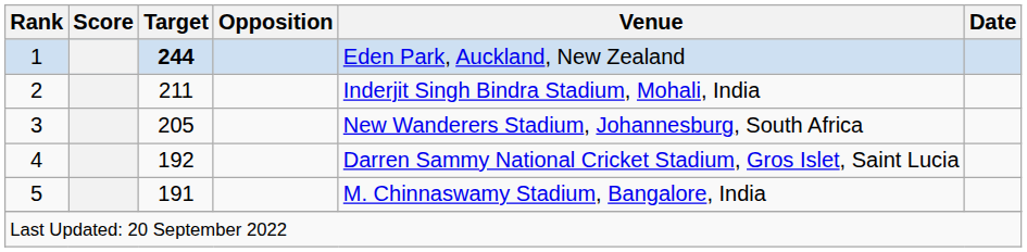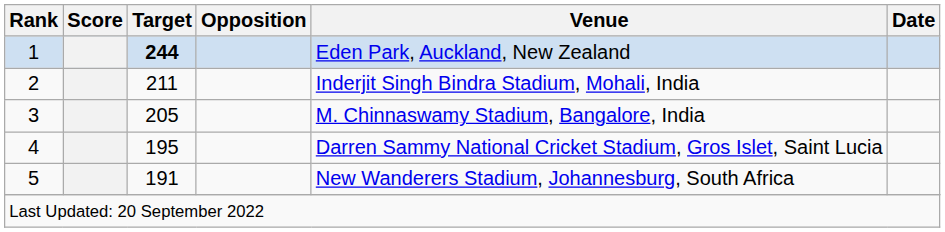 <table class="wikitable plainrowheaders sortable">
 <tr>
 <th scope=col>Rank</th>
 <th scope=col>Score</th>
 <th scope=col>Target</th>
 <th scope=col>Opposition</th>
 <th scope=col>Venue</th>
 <th scope=col>Date</th>
 </tr>
 <tr bgcolor=#cee0f2>
 <td align=center>1</td>
 <th scope=row style=text-align:center;></th>
 <td align=center><strong>244</strong></td>
 <td></td>
 <td><a href='#'>Eden Park</a>, <a href='#'>Auckland</a>, New Zealand</td>
 <td></td>
 </tr>
 <tr>
 <td align=center>2</td>
 <th scope=row style=text-align:center;></th>
 <td align=center>211</td>
 <td></td>
 <td><a href='#'>Inderjit Singh Bindra Stadium</a>, <a href='#'>Mohali</a>, India</td>
 <td></td>
 </tr>
 <tr>
 <td align=center>3</td>
 <th scope=row style=text-align:center;></th>
 <td align=center>205</td>
 <td></td>
-<td><a href='#'>New Wanderers Stadium</a>, <a href='#'>Johannesburg</a>, South Africa</td>
+<td><a href='#'>M. Chinnaswamy Stadium</a>, <a href='#'>Bangalore</a>, India</td>
 <td></td>
 </tr>
 <tr>
 <td align=center>4</td>
 <th scope=row style=text-align:center;></th>
-<td align=center>192</td>
+<td align=center>195</td>
 <td></td>
 <td><a href='#'>Darren Sammy National Cricket Stadium</a>, <a href='#'>Gros Islet</a>, Saint Lucia</td>
 <td> </td>
 </tr>
 <tr>
 <td align=center>5</td>
 <th scope=row style=text-align:center;></th>
 <td align=center>191</td>
 <td></td>
-<td><a href='#'>M. Chinnaswamy Stadium</a>, <a href='#'>Bangalore</a>, India</td>
+<td><a href='#'>New Wanderers Stadium</a>, <a href='#'>Johannesburg</a>, South Africa</td>
 <td></td>
 </tr>
 <tr>
 </tr>
 <tr class=sortbottom>
 <td colspan=6><small>Last Updated: 20 September 2022</small></td>
 </tr>
 </table>
